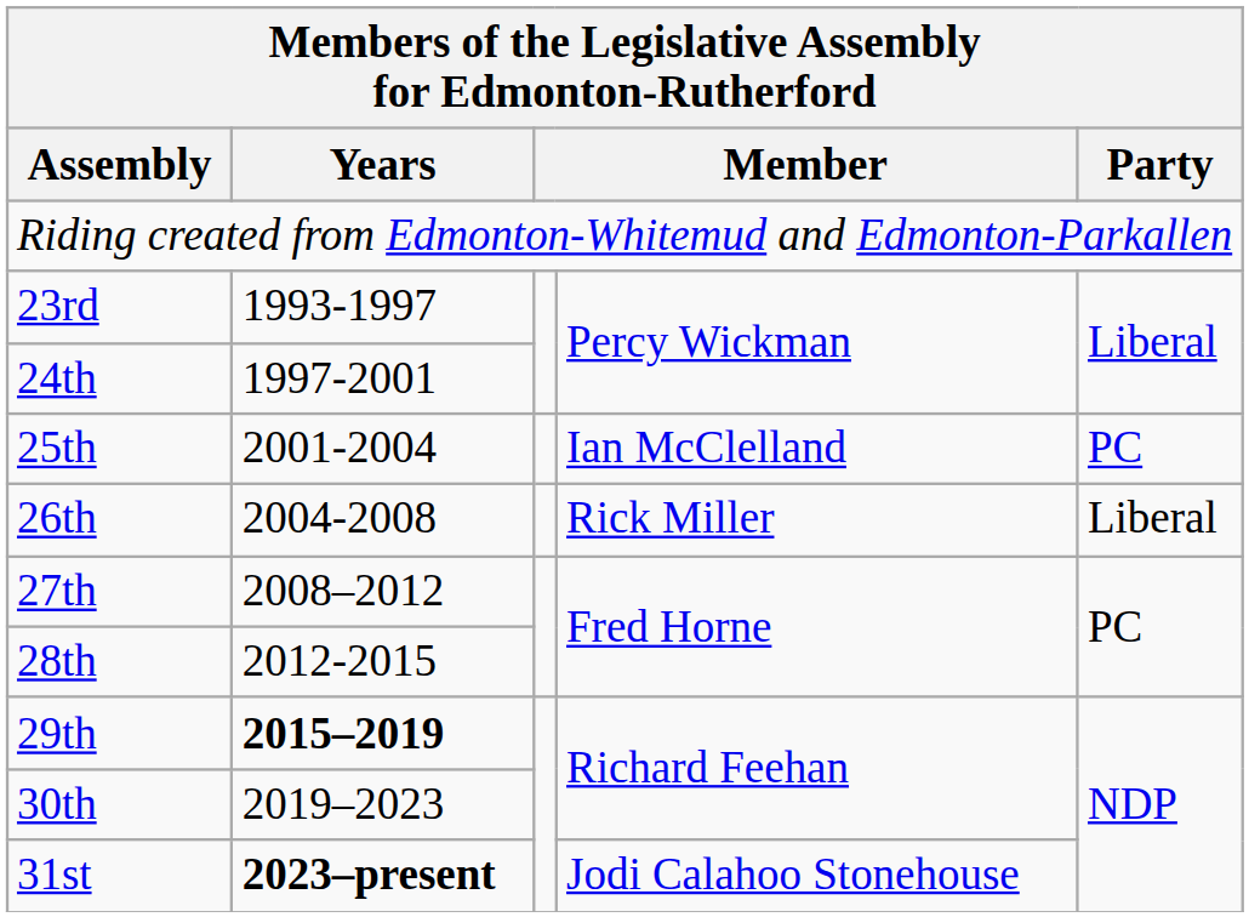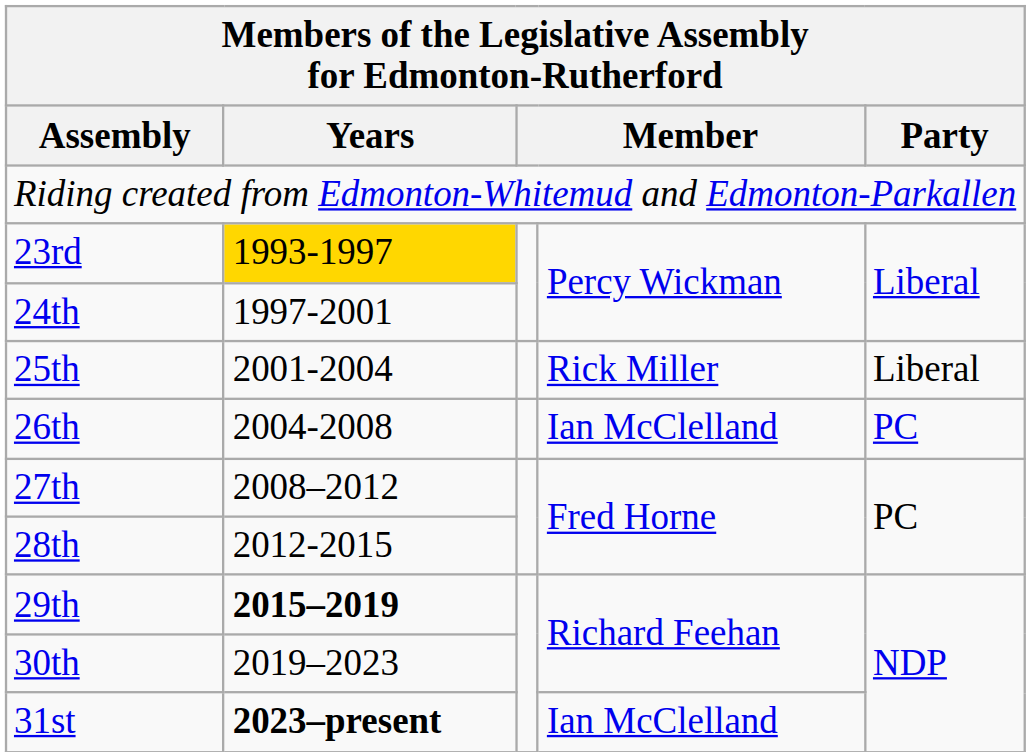 <table class="wikitable" align=right>
 <tr>
 <th colspan=5>Members of the Legislative Assembly<br>for Edmonton-Rutherford</th>
 </tr>
 <tr>
 <th>Assembly</th>
 <th>Years</th>
 <th colspan="2">Member</th>
 <th>Party</th>
 </tr>
 <tr>
 <td align="center" colspan=5><em>Riding created from <a href='#'>Edmonton-Whitemud</a> and <a href='#'>Edmonton-Parkallen</a></em></td>
 </tr>
 <tr>
 <td><a href='#'>23rd</a></td>
-<td>1993-1997</td>
+<td style="background: gold;">1993-1997</td>
 <td rowspan=2 ></td>
 <td rowspan=2><a href='#'>Percy Wickman</a></td>
 <td rowspan=2><a href='#'>Liberal</a></td>
 </tr>
 <tr>
 <td><a href='#'>24th</a></td>
 <td>1997-2001</td>
 </tr>
 <tr>
 <td><a href='#'>25th</a></td>
 <td>2001-2004</td>
 <td></td>
-<td><a href='#'>Ian McClelland</a></td>
-<td><a href='#'>PC</a></td>
+<td><a href='#'>Rick Miller</a></td>
+<td>Liberal</td>
 </tr>
 <tr>
 <td><a href='#'>26th</a></td>
 <td>2004-2008</td>
 <td></td>
-<td><a href='#'>Rick Miller</a></td>
-<td>Liberal</td>
+<td><a href='#'>Ian McClelland</a></td>
+<td><a href='#'>PC</a></td>
 </tr>
 <tr>
 <td><a href='#'>27th</a></td>
 <td>2008–2012</td>
 <td rowspan=2 ></td>
 <td rowspan=2><a href='#'>Fred Horne</a></td>
 <td rowspan=2>PC</td>
 </tr>
 <tr>
 <td><a href='#'>28th</a></td>
 <td>2012-2015</td>
 </tr>
 <tr>
 <td><a href='#'>29th</a></td>
 <td><strong>2015–2019</strong></td>
 <td rowspan=3 ></td>
 <td rowspan=2><a href='#'>Richard Feehan</a></td>
 <td rowspan=3><a href='#'>NDP</a></td>
 </tr>
 <tr>
 <td><a href='#'>30th</a></td>
 <td>2019–2023</td>
 </tr>
 <tr>
 <td><a href='#'>31st</a></td>
 <td><strong>2023–present</strong></td>
-<td><a href='#'>Jodi Calahoo Stonehouse</a></td>
+<td><a href='#'>Ian McClelland</a></td>
 </tr>
 </table>
